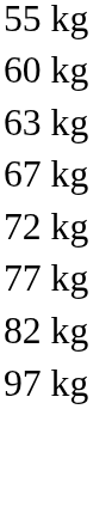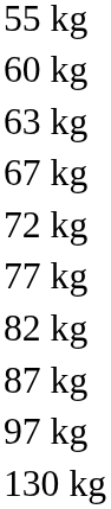 <table>
 <tr>
 <td>55 kg</td>
 <td></td>
 <td></td>
 <td></td>
 </tr>
 <tr>
 <td>60 kg</td>
 <td></td>
 <td></td>
 <td nowrap></td>
 </tr>
 <tr>
 <td>63 kg</td>
 <td></td>
 <td></td>
 <td></td>
 </tr>
 <tr>
 <td rowspan=2>67 kg</td>
 <td rowspan=2 nowrap></td>
 <td rowspan=2></td>
 <td></td>
 </tr>
 <tr>
 <td></td>
 </tr>
 <tr>
 <td>72 kg</td>
 <td></td>
 <td></td>
 <td></td>
 </tr>
 <tr>
 <td rowspan=2>77 kg</td>
 <td rowspan=2></td>
 <td rowspan=2></td>
 <td></td>
 </tr>
 <tr>
 <td></td>
 </tr>
 <tr>
 <td>82 kg</td>
 <td></td>
 <td></td>
 <td></td>
 </tr>
 <tr>
+<td>87 kg</td>
+<td></td>
+<td></td>
+<td></td>
+</tr>
+<tr>
 <td>97 kg</td>
 <td></td>
 <td></td>
 <td></td>
 </tr>
+<tr>
+<td>130 kg</td>
+<td></td>
+<td nowrap></td>
+<td></td>
+</tr>
 </table>
